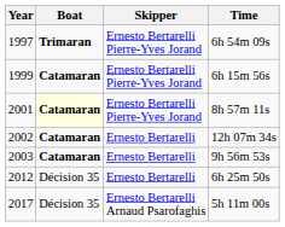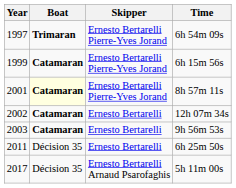 <table class="wikitable">
 <tr>
 <th>Year</th>
 <th>Boat</th>
 <th>Skipper</th>
 <th>Time</th>
 </tr>
 <tr>
 <td>1997</td>
 <td><strong>Trimaran</strong></td>
 <td><a href='#'>Ernesto Bertarelli</a><br><a href='#'>Pierre-Yves Jorand</a></td>
 <td>6h 54m 09s</td>
 </tr>
 <tr>
 <td>1999</td>
 <td><strong>Catamaran</strong></td>
 <td><a href='#'>Ernesto Bertarelli</a><br><a href='#'>Pierre-Yves Jorand</a></td>
 <td>6h 15m 56s</td>
 </tr>
 <tr>
 <td>2001</td>
 <td style="background: lightyellow;"><strong>Catamaran</strong></td>
 <td><a href='#'>Ernesto Bertarelli</a><br><a href='#'>Pierre-Yves Jorand</a></td>
 <td>8h 57m 11s</td>
 </tr>
 <tr>
 <td>2002</td>
 <td><strong>Catamaran</strong></td>
 <td><a href='#'>Ernesto Bertarelli</a></td>
 <td>12h 07m 34s</td>
 </tr>
 <tr>
 <td>2003</td>
 <td><strong>Catamaran</strong></td>
 <td><a href='#'>Ernesto Bertarelli</a></td>
 <td>9h 56m 53s</td>
 </tr>
 <tr>
-<td>2012</td>
+<td>2011</td>
 <td>Décision 35</td>
 <td><a href='#'>Ernesto Bertarelli</a></td>
 <td>6h 25m 50s</td>
 </tr>
 <tr>
 <td>2017</td>
 <td>Décision 35</td>
 <td><a href='#'>Ernesto Bertarelli</a><br>Arnaud Psarofaghis</td>
 <td>5h 11m 00s</td>
 </tr>
 </table>
